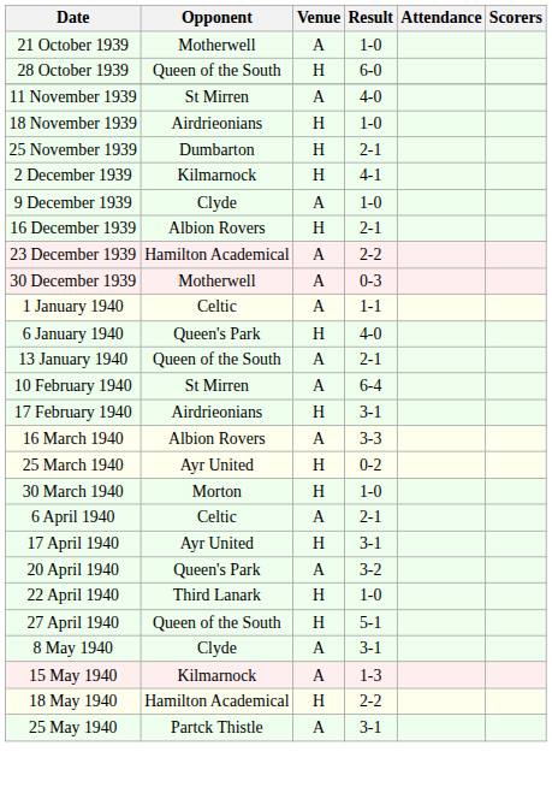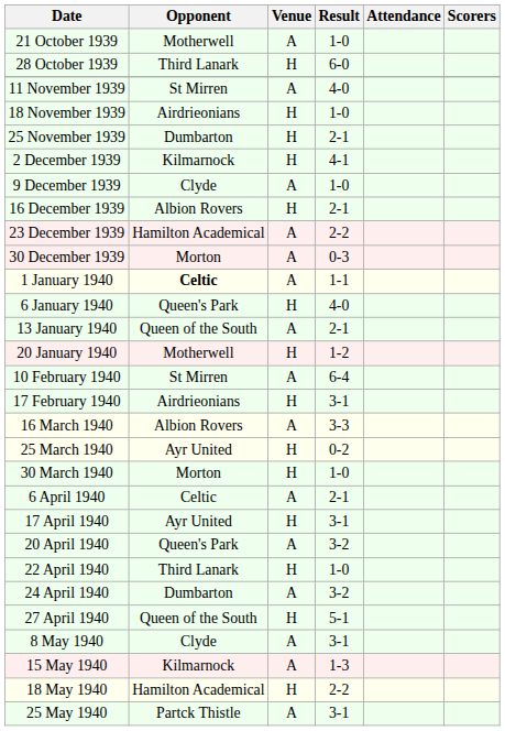 <table class="wikitable sortable" style="font-size:100%; text-align:center">
 <tr>
 <th>Date</th>
 <th>Opponent</th>
 <th>Venue</th>
 <th>Result</th>
 <th>Attendance</th>
 <th>Scorers</th>
 </tr>
 <tr bgcolor = "#EEFFEE">
 <td>21 October 1939</td>
 <td>Motherwell</td>
 <td>A</td>
 <td>1-0</td>
 <td></td>
 <td></td>
 </tr>
 <tr bgcolor = "#EEFFEE">
 <td>28 October 1939</td>
-<td>Queen of the South</td>
+<td>Third Lanark</td>
 <td>H</td>
 <td>6-0</td>
 <td></td>
 <td></td>
 </tr>
 <tr bgcolor = "#EEFFEE">
 </tr>
 <tr>
 </tr>
 <tr bgcolor = "#EEFFEE">
 <td>11 November 1939</td>
 <td>St Mirren</td>
 <td>A</td>
 <td>4-0</td>
 <td></td>
 <td></td>
 </tr>
 <tr bgcolor = "#EEFFEE">
 <td>18 November 1939</td>
 <td>Airdrieonians</td>
 <td>H</td>
 <td>1-0</td>
 <td></td>
 <td></td>
 </tr>
 <tr bgcolor = "#EEFFEE">
 <td>25 November 1939</td>
 <td>Dumbarton</td>
 <td>H</td>
 <td>2-1</td>
 <td></td>
 <td></td>
 </tr>
 <tr bgcolor = "#EEFFEE">
 <td>2 December 1939</td>
 <td>Kilmarnock</td>
 <td>H</td>
 <td>4-1</td>
 <td></td>
 <td></td>
 </tr>
 <tr bgcolor = "#EEFFEE">
 <td>9 December 1939</td>
 <td>Clyde</td>
 <td>A</td>
 <td>1-0</td>
 <td></td>
 <td></td>
 </tr>
 <tr bgcolor = "#EEFFEE">
 <td>16 December 1939</td>
 <td>Albion Rovers</td>
 <td>H</td>
 <td>2-1</td>
 <td></td>
 <td></td>
 </tr>
 <tr bgcolor = "#FFEEEE">
 <td>23 December 1939</td>
 <td>Hamilton Academical</td>
 <td>A</td>
 <td>2-2</td>
 <td></td>
 <td></td>
 </tr>
 <tr bgcolor = "#FFEEEE">
 <td>30 December 1939</td>
-<td>Motherwell</td>
+<td>Morton</td>
 <td>A</td>
 <td>0-3</td>
 <td></td>
 <td></td>
 </tr>
 <tr bgcolor = "#FFFFEE">
 <td>1 January 1940</td>
-<td>Celtic</td>
+<td><strong>Celtic</strong></td>
 <td>A</td>
 <td>1-1</td>
 <td></td>
 <td></td>
 </tr>
 <tr bgcolor = "#EEFFEE">
 <td>6 January 1940</td>
 <td>Queen's Park</td>
 <td>H</td>
 <td>4-0</td>
 <td></td>
 <td></td>
 </tr>
 <tr bgcolor = "#EEFFEE">
 <td>13 January 1940</td>
 <td>Queen of the South</td>
 <td>A</td>
 <td>2-1</td>
+<td></td>
+<td></td>
+</tr>
+<tr bgcolor = "#FFEEEE">
+<td>20 January 1940</td>
+<td>Motherwell</td>
+<td>H</td>
+<td>1-2</td>
 <td></td>
 <td></td>
 </tr>
 <tr bgcolor = "#EEFFEE">
 <td>10 February 1940</td>
 <td>St Mirren</td>
 <td>A</td>
 <td>6-4</td>
 <td></td>
 <td></td>
 </tr>
 <tr bgcolor = "#EEFFEE">
 <td>17 February 1940</td>
 <td>Airdrieonians</td>
 <td>H</td>
 <td>3-1</td>
 <td></td>
 <td></td>
 </tr>
 <tr bgcolor = "#FFFFEE">
 <td>16 March 1940</td>
 <td>Albion Rovers</td>
 <td>A</td>
 <td>3-3</td>
 <td></td>
 <td></td>
 </tr>
 <tr bgcolor = "#FFFFEE">
 <td>25 March 1940</td>
 <td>Ayr United</td>
 <td>H</td>
 <td>0-2</td>
 <td></td>
 <td></td>
 </tr>
 <tr bgcolor = "#EEFFEE">
 <td>30 March 1940</td>
 <td>Morton</td>
 <td>H</td>
 <td>1-0</td>
 <td></td>
 <td></td>
 </tr>
 <tr bgcolor = "#EEFFEE">
 <td>6 April 1940</td>
 <td>Celtic</td>
 <td>A</td>
 <td>2-1</td>
 <td></td>
 <td></td>
 </tr>
 <tr bgcolor = "#EEFFEE">
 <td>17 April 1940</td>
 <td>Ayr United</td>
 <td>H</td>
 <td>3-1</td>
 <td></td>
 <td></td>
 </tr>
 <tr bgcolor = "#EEFFEE">
 <td>20 April 1940</td>
 <td>Queen's Park</td>
 <td>A</td>
 <td>3-2</td>
 <td></td>
 <td></td>
 </tr>
 <tr bgcolor = "#EEFFEE">
 <td>22 April 1940</td>
 <td>Third Lanark</td>
 <td>H</td>
 <td>1-0</td>
 <td></td>
 <td></td>
 </tr>
 <tr bgcolor = "#EEFFEE">
+<td>24 April 1940</td>
+<td>Dumbarton</td>
+<td>A</td>
+<td>3-2</td>
+<td></td>
+<td></td>
+</tr>
+<tr bgcolor = "#EEFFEE">
 <td>27 April 1940</td>
 <td>Queen of the South</td>
 <td>H</td>
 <td>5-1</td>
 <td></td>
 <td></td>
 </tr>
 <tr bgcolor = "#EEFFEE">
 <td>8 May 1940</td>
 <td>Clyde</td>
 <td>A</td>
 <td>3-1</td>
 <td></td>
 <td></td>
 </tr>
 <tr bgcolor = "#FFEEEE">
 <td>15 May 1940</td>
 <td>Kilmarnock</td>
 <td>A</td>
 <td>1-3</td>
 <td></td>
 <td></td>
 </tr>
 <tr bgcolor = "#FFFFEE">
 <td>18 May 1940</td>
 <td>Hamilton Academical</td>
 <td>H</td>
 <td>2-2</td>
 <td></td>
 <td></td>
 </tr>
 <tr bgcolor = "#EEFFEE">
 <td>25 May 1940</td>
 <td>Partck Thistle</td>
 <td>A</td>
 <td>3-1</td>
 <td></td>
 <td></td>
 </tr>
 </table>
